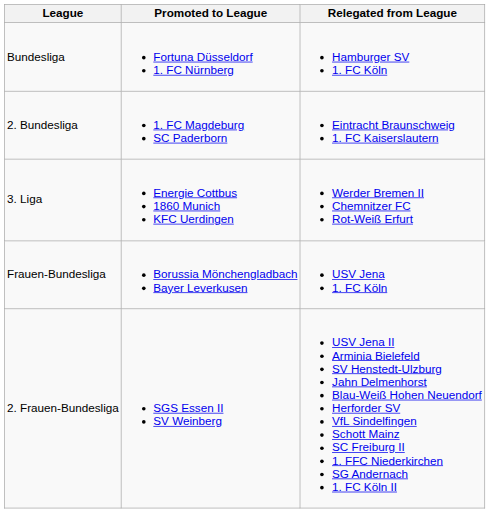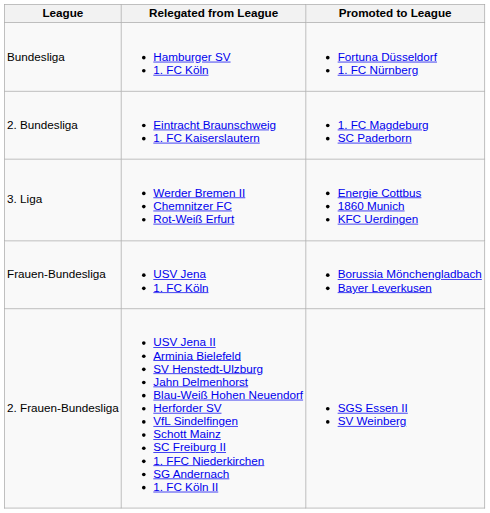 <table class="wikitable">
 <tr>
 <th>League</th>
+<th>Relegated from League</th>
 <th>Promoted to League</th>
-<th>Relegated from League</th>
 </tr>
 <tr>
 <td>Bundesliga</td>
+<td><br><ul><li><a href='#'>Hamburger SV</a></li><li><a href='#'>1. FC Köln</a></li></ul></td>
 <td><br><ul><li><a href='#'>Fortuna Düsseldorf</a></li><li><a href='#'>1. FC Nürnberg</a></li></ul></td>
-<td><br><ul><li><a href='#'>Hamburger SV</a></li><li><a href='#'>1. FC Köln</a></li></ul></td>
 </tr>
 <tr>
 <td>2. Bundesliga</td>
+<td><br><ul><li><a href='#'>Eintracht Braunschweig</a></li><li><a href='#'>1. FC Kaiserslautern</a></li></ul></td>
 <td><br><ul><li><a href='#'>1. FC Magdeburg</a></li><li><a href='#'>SC Paderborn</a></li></ul></td>
-<td><br><ul><li><a href='#'>Eintracht Braunschweig</a></li><li><a href='#'>1. FC Kaiserslautern</a></li></ul></td>
 </tr>
 <tr>
 <td>3. Liga</td>
+<td><br><ul><li><a href='#'>Werder Bremen II</a></li><li><a href='#'>Chemnitzer FC</a></li><li><a href='#'>Rot-Weiß Erfurt</a></li></ul></td>
 <td><br><ul><li><a href='#'>Energie Cottbus</a></li><li><a href='#'>1860 Munich</a></li><li><a href='#'>KFC Uerdingen</a></li></ul></td>
-<td><br><ul><li><a href='#'>Werder Bremen II</a></li><li><a href='#'>Chemnitzer FC</a></li><li><a href='#'>Rot-Weiß Erfurt</a></li></ul></td>
 </tr>
 <tr>
 <td>Frauen-Bundesliga</td>
+<td><br><ul><li><a href='#'>USV Jena</a></li><li><a href='#'>1. FC Köln</a></li></ul></td>
 <td><br><ul><li><a href='#'>Borussia Mönchengladbach</a></li><li><a href='#'>Bayer Leverkusen</a></li></ul></td>
-<td><br><ul><li><a href='#'>USV Jena</a></li><li><a href='#'>1. FC Köln</a></li></ul></td>
 </tr>
 <tr>
 <td>2. Frauen-Bundesliga</td>
+<td><br><ul><li><a href='#'>USV Jena II</a></li><li><a href='#'>Arminia Bielefeld</a></li><li><a href='#'>SV Henstedt-Ulzburg</a></li><li><a href='#'>Jahn Delmenhorst</a></li><li><a href='#'>Blau-Weiß Hohen Neuendorf</a></li><li><a href='#'>Herforder SV</a></li><li><a href='#'>VfL Sindelfingen</a></li><li><a href='#'>Schott Mainz</a></li><li><a href='#'>SC Freiburg II</a></li><li><a href='#'>1. FFC Niederkirchen</a></li><li><a href='#'>SG Andernach</a></li><li><a href='#'>1. FC Köln II</a></li></ul></td>
 <td><br><ul><li><a href='#'>SGS Essen II</a></li><li><a href='#'>SV Weinberg</a></li></ul></td>
-<td><br><ul><li><a href='#'>USV Jena II</a></li><li><a href='#'>Arminia Bielefeld</a></li><li><a href='#'>SV Henstedt-Ulzburg</a></li><li><a href='#'>Jahn Delmenhorst</a></li><li><a href='#'>Blau-Weiß Hohen Neuendorf</a></li><li><a href='#'>Herforder SV</a></li><li><a href='#'>VfL Sindelfingen</a></li><li><a href='#'>Schott Mainz</a></li><li><a href='#'>SC Freiburg II</a></li><li><a href='#'>1. FFC Niederkirchen</a></li><li><a href='#'>SG Andernach</a></li><li><a href='#'>1. FC Köln II</a></li></ul></td>
 </tr>
 </table>
